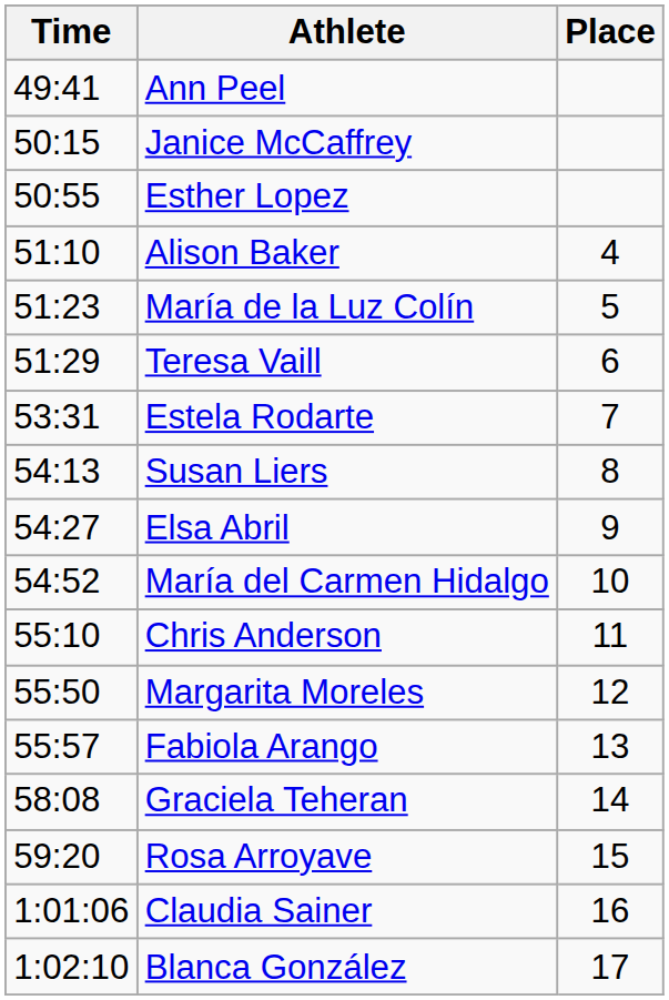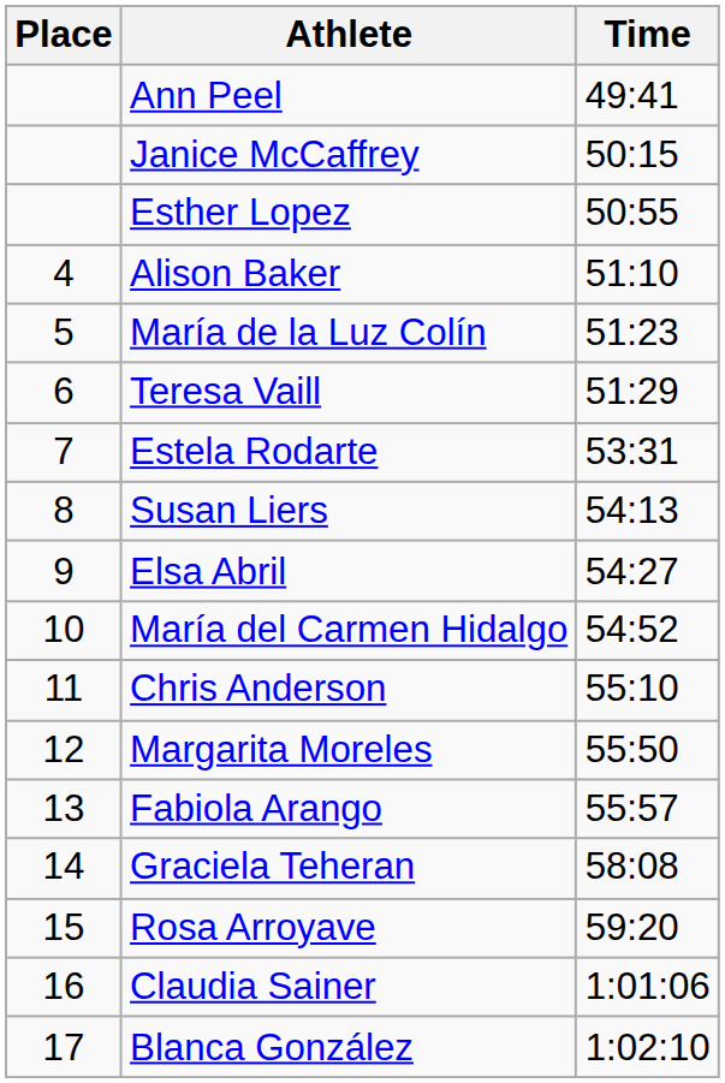 <table class=wikitable>
 <tr>
+<th>Place</th>
+<th>Athlete</th>
 <th>Time</th>
-<th>Athlete</th>
-<th>Place</th>
 </tr>
 <tr>
+<td align=center></td>
+<td><a href='#'>Ann Peel</a> </td>
 <td>49:41</td>
-<td><a href='#'>Ann Peel</a> </td>
-<td align=center></td>
 </tr>
 <tr>
+<td align=center></td>
+<td><a href='#'>Janice McCaffrey</a> </td>
 <td>50:15</td>
-<td><a href='#'>Janice McCaffrey</a> </td>
-<td align=center></td>
 </tr>
 <tr>
+<td align=center></td>
+<td><a href='#'>Esther Lopez</a> </td>
 <td>50:55</td>
-<td><a href='#'>Esther Lopez</a> </td>
-<td align=center></td>
 </tr>
 <tr>
+<td align=center>4</td>
+<td><a href='#'>Alison Baker</a> </td>
 <td>51:10</td>
-<td><a href='#'>Alison Baker</a> </td>
-<td align=center>4</td>
 </tr>
 <tr>
+<td align=center>5</td>
+<td><a href='#'>María de la Luz Colín</a> </td>
 <td>51:23</td>
-<td><a href='#'>María de la Luz Colín</a> </td>
-<td align=center>5</td>
 </tr>
 <tr>
+<td align=center>6</td>
+<td><a href='#'>Teresa Vaill</a> </td>
 <td>51:29</td>
-<td><a href='#'>Teresa Vaill</a> </td>
-<td align=center>6</td>
 </tr>
 <tr>
+<td align=center>7</td>
+<td><a href='#'>Estela Rodarte</a> </td>
 <td>53:31</td>
-<td><a href='#'>Estela Rodarte</a> </td>
-<td align=center>7</td>
 </tr>
 <tr>
+<td align=center>8</td>
+<td><a href='#'>Susan Liers</a> </td>
 <td>54:13</td>
-<td><a href='#'>Susan Liers</a> </td>
-<td align=center>8</td>
 </tr>
 <tr>
+<td align=center>9</td>
+<td><a href='#'>Elsa Abril</a> </td>
 <td>54:27</td>
-<td><a href='#'>Elsa Abril</a> </td>
-<td align=center>9</td>
 </tr>
 <tr>
+<td align=center>10</td>
+<td><a href='#'>María del Carmen Hidalgo</a> </td>
 <td>54:52</td>
-<td><a href='#'>María del Carmen Hidalgo</a> </td>
-<td align=center>10</td>
 </tr>
 <tr>
+<td align=center>11</td>
+<td><a href='#'>Chris Anderson</a> </td>
 <td>55:10</td>
-<td><a href='#'>Chris Anderson</a> </td>
-<td align=center>11</td>
 </tr>
 <tr>
+<td align=center>12</td>
+<td><a href='#'>Margarita Moreles</a> </td>
 <td>55:50</td>
-<td><a href='#'>Margarita Moreles</a> </td>
-<td align=center>12</td>
 </tr>
 <tr>
+<td align=center>13</td>
+<td><a href='#'>Fabiola Arango</a> </td>
 <td>55:57</td>
-<td><a href='#'>Fabiola Arango</a> </td>
-<td align=center>13</td>
 </tr>
 <tr>
+<td align=center>14</td>
+<td><a href='#'>Graciela Teheran</a> </td>
 <td>58:08</td>
-<td><a href='#'>Graciela Teheran</a> </td>
-<td align=center>14</td>
 </tr>
 <tr>
+<td align=center>15</td>
+<td><a href='#'>Rosa Arroyave</a> </td>
 <td>59:20</td>
-<td><a href='#'>Rosa Arroyave</a> </td>
-<td align=center>15</td>
 </tr>
 <tr>
+<td align=center>16</td>
+<td><a href='#'>Claudia Sainer</a> </td>
 <td>1:01:06</td>
-<td><a href='#'>Claudia Sainer</a> </td>
-<td align=center>16</td>
 </tr>
 <tr>
+<td align=center>17</td>
+<td><a href='#'>Blanca González</a> </td>
 <td>1:02:10</td>
-<td><a href='#'>Blanca González</a> </td>
-<td align=center>17</td>
 </tr>
 </table>
